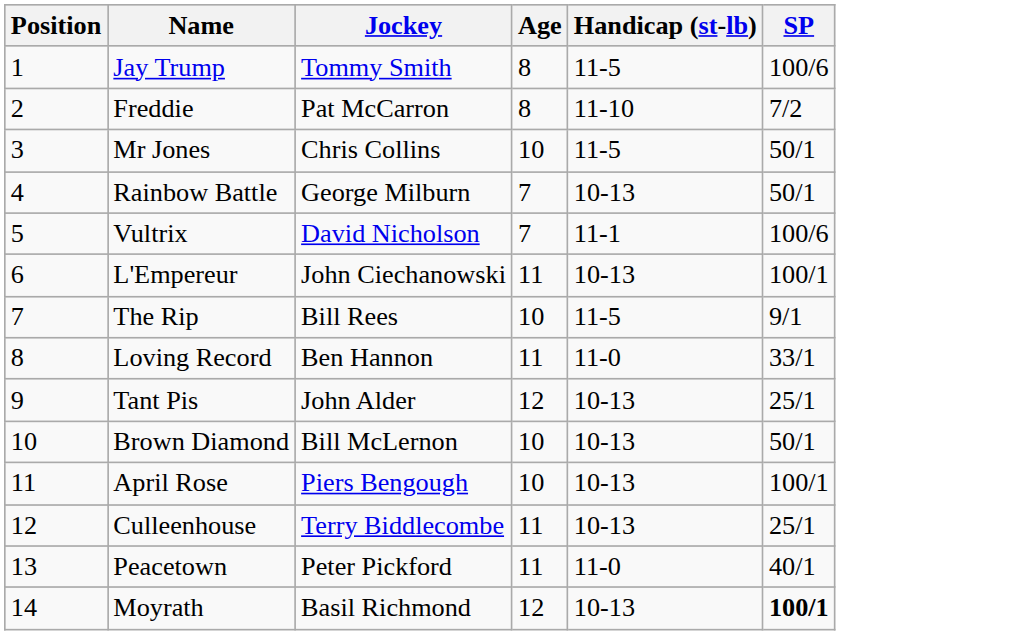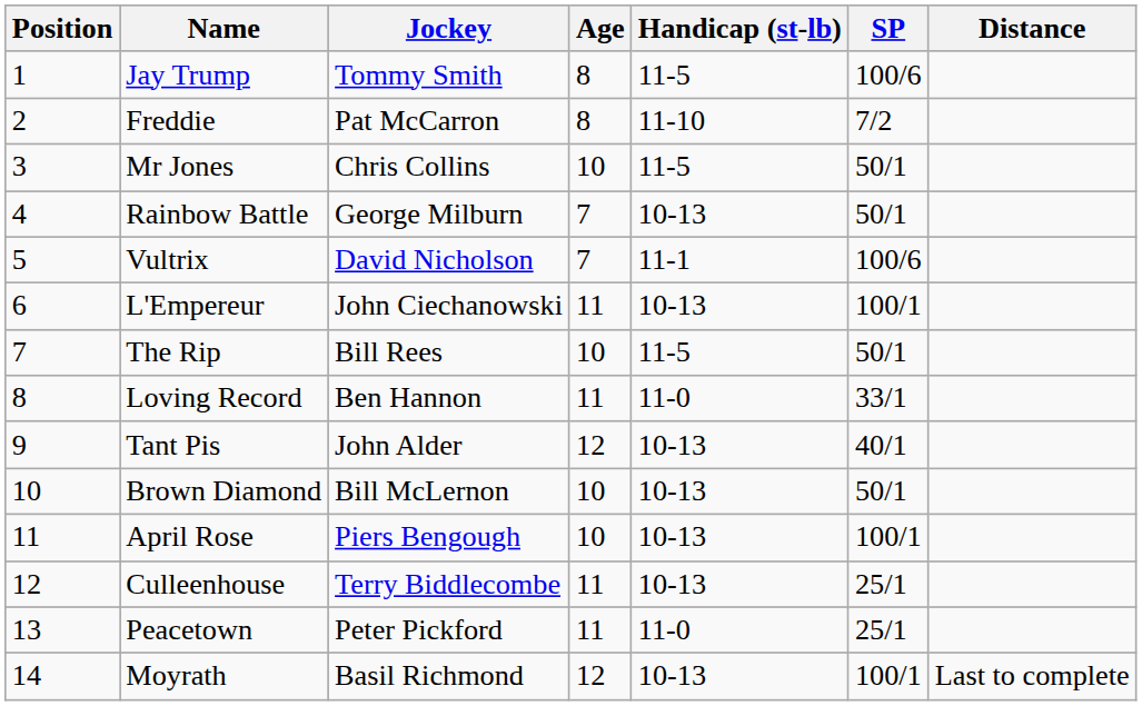 <table class="wikitable sortable">
 <tr>
 <th>Position</th>
 <th>Name</th>
 <th><a href='#'>Jockey</a></th>
 <th>Age</th>
 <th>Handicap (<a href='#'>st</a>-<a href='#'>lb</a>)</th>
 <th><a href='#'>SP</a></th>
+<th>Distance</th>
 </tr>
 <tr>
 <td>1</td>
 <td><a href='#'>Jay Trump</a></td>
 <td><a href='#'>Tommy Smith</a></td>
 <td>8</td>
 <td>11-5</td>
 <td>100/6</td>
+<td></td>
 </tr>
 <tr>
 <td>2</td>
 <td>Freddie</td>
 <td>Pat McCarron</td>
 <td>8</td>
 <td>11-10</td>
 <td>7/2</td>
+<td></td>
 </tr>
 <tr>
 <td>3</td>
 <td>Mr Jones</td>
 <td>Chris Collins</td>
 <td>10</td>
 <td>11-5</td>
 <td>50/1</td>
+<td></td>
 </tr>
 <tr>
 <td>4</td>
 <td>Rainbow Battle</td>
 <td>George Milburn</td>
 <td>7</td>
 <td>10-13</td>
 <td>50/1</td>
+<td></td>
 </tr>
 <tr>
 <td>5</td>
 <td>Vultrix</td>
 <td><a href='#'>David Nicholson</a></td>
 <td>7</td>
 <td>11-1</td>
 <td>100/6</td>
+<td></td>
 </tr>
 <tr>
 <td>6</td>
 <td>L'Empereur</td>
 <td>John Ciechanowski</td>
 <td>11</td>
 <td>10-13</td>
 <td>100/1</td>
+<td></td>
 </tr>
 <tr>
 <td>7</td>
 <td>The Rip</td>
 <td>Bill Rees</td>
 <td>10</td>
 <td>11-5</td>
-<td>9/1</td>
+<td>50/1</td>
+<td></td>
 </tr>
 <tr>
 <td>8</td>
 <td>Loving Record</td>
 <td>Ben Hannon</td>
 <td>11</td>
 <td>11-0</td>
 <td>33/1</td>
+<td></td>
 </tr>
 <tr>
 <td>9</td>
 <td>Tant Pis</td>
 <td>John Alder</td>
 <td>12</td>
 <td>10-13</td>
-<td>25/1</td>
+<td>40/1</td>
+<td></td>
 </tr>
 <tr>
 <td>10</td>
 <td>Brown Diamond</td>
 <td>Bill McLernon</td>
 <td>10</td>
 <td>10-13</td>
 <td>50/1</td>
+<td></td>
 </tr>
 <tr>
 <td>11</td>
 <td>April Rose</td>
 <td><a href='#'>Piers Bengough</a></td>
 <td>10</td>
 <td>10-13</td>
 <td>100/1</td>
+<td></td>
 </tr>
 <tr>
 <td>12</td>
 <td>Culleenhouse</td>
 <td><a href='#'>Terry Biddlecombe</a></td>
 <td>11</td>
 <td>10-13</td>
 <td>25/1</td>
+<td></td>
 </tr>
 <tr>
 <td>13</td>
 <td>Peacetown</td>
 <td>Peter Pickford</td>
 <td>11</td>
 <td>11-0</td>
-<td>40/1</td>
+<td>25/1</td>
+<td></td>
 </tr>
 <tr>
 <td>14</td>
 <td>Moyrath</td>
 <td>Basil Richmond</td>
 <td>12</td>
 <td>10-13</td>
-<td><strong>100/1</strong></td>
+<td>100/1</td>
+<td>Last to complete</td>
 </tr>
 </table>
